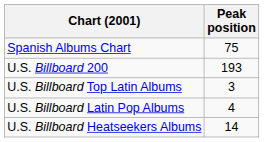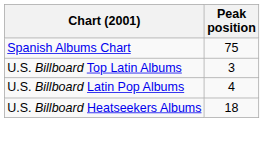 <table class="wikitable">
 <tr>
 <th align="left">Chart (2001)</th>
 <th align="left">Peak<br>position</th>
 </tr>
 <tr>
 <td align="left"><a href='#'>Spanish Albums Chart</a></td>
 <td align="center">75</td>
-</tr>
-<tr>
-<td align="left">U.S. <a href='#'><em>Billboard</em> 200</a></td>
-<td align="center">193</td>
 </tr>
 <tr>
 <td align="left">U.S. <em>Billboard</em> <a href='#'>Top Latin Albums</a></td>
 <td align="center">3</td>
 </tr>
 <tr>
 <td align="left">U.S. <em>Billboard</em> <a href='#'>Latin Pop Albums</a></td>
 <td align="center">4</td>
 </tr>
 <tr>
 <td align="left">U.S. <em>Billboard</em> <a href='#'>Heatseekers Albums</a></td>
-<td align="center">14</td>
+<td align="center">18</td>
 </tr>
 </table>
